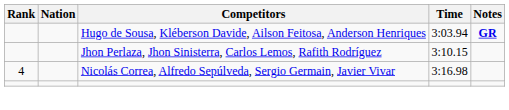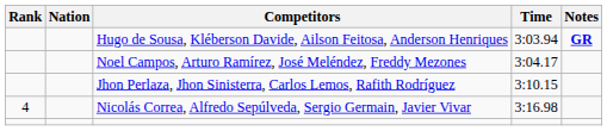 <table class="wikitable sortable" style="text-align:center">
 <tr>
 <th>Rank</th>
 <th>Nation</th>
 <th>Competitors</th>
 <th>Time</th>
 <th>Notes</th>
 </tr>
 <tr>
 <td></td>
 <td align=left></td>
 <td align=left><a href='#'>Hugo de Sousa</a>, <a href='#'>Kléberson Davide</a>, <a href='#'>Ailson Feitosa</a>, <a href='#'>Anderson Henriques</a></td>
 <td>3:03.94</td>
 <td><strong><a href='#'>GR</a></strong></td>
+</tr>
+<tr>
+<td></td>
+<td align=left></td>
+<td align=left><a href='#'>Noel Campos</a>, <a href='#'>Arturo Ramírez</a>, <a href='#'>José Meléndez</a>, <a href='#'>Freddy Mezones</a></td>
+<td>3:04.17</td>
+<td></td>
 </tr>
 <tr>
 <td></td>
 <td align=left></td>
 <td align=left><a href='#'>Jhon Perlaza</a>, <a href='#'>Jhon Sinisterra</a>, <a href='#'>Carlos Lemos</a>, <a href='#'>Rafith Rodríguez</a></td>
 <td>3:10.15</td>
 <td></td>
 </tr>
 <tr>
 <td>4</td>
 <td align=left></td>
 <td align=left><a href='#'>Nicolás Correa</a>, <a href='#'>Alfredo Sepúlveda</a>, <a href='#'>Sergio Germain</a>, <a href='#'>Javier Vivar</a></td>
 <td>3:16.98</td>
 <td></td>
 </tr>
 <tr>
 <td></td>
 <td align=left></td>
 <td align=left></td>
 <td></td>
 <td></td>
 </tr>
 </table>
